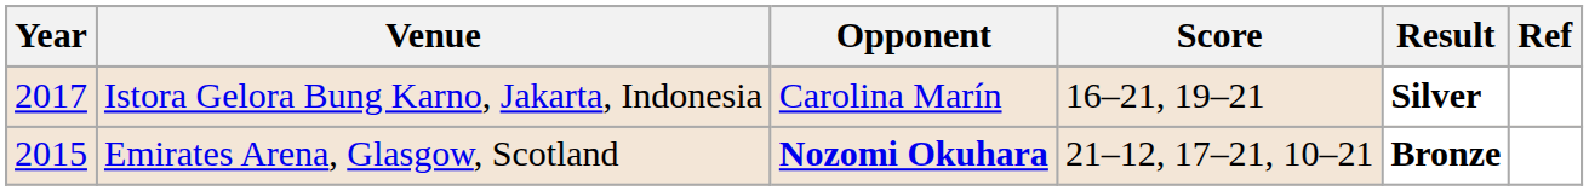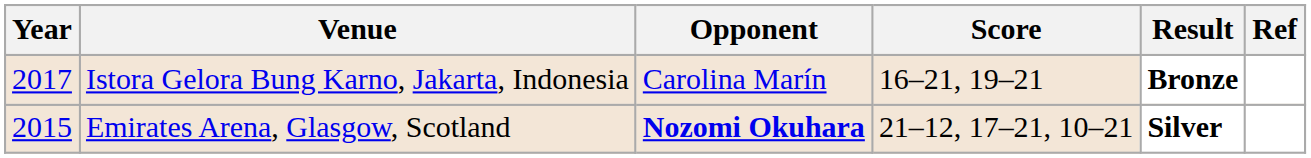 <table class="sortable wikitable" style="font-size: 90%">
 <tr>
 <th>Year</th>
 <th>Venue</th>
 <th>Opponent</th>
 <th>Score</th>
 <th>Result</th>
 <th>Ref</th>
 </tr>
 <tr style="background:#F3E6D7">
 <td align="center"><a href='#'>2017</a></td>
 <td align="left"><a href='#'>Istora Gelora Bung Karno</a>, <a href='#'>Jakarta</a>, Indonesia</td>
 <td align="left"> <a href='#'>Carolina Marín</a></td>
 <td align="left">16–21, 19–21</td>
-<td style="text-align:left; background:white"> <strong>Silver</strong></td>
+<td style="text-align:left; background:white"> <strong>Bronze</strong></td>
 <td style="text-align:center; background:white"></td>
 </tr>
 <tr style="background:#F3E6D7">
 <td align="center"><a href='#'>2015</a></td>
 <td align="left"><a href='#'>Emirates Arena</a>, <a href='#'>Glasgow</a>, Scotland</td>
 <td align="left"><strong> <a href='#'>Nozomi Okuhara</a></strong></td>
 <td align="left">21–12, 17–21, 10–21</td>
-<td style="text-align:left; background:white"> <strong>Bronze</strong></td>
+<td style="text-align:left; background:white"> <strong>Silver</strong></td>
 <td style="text-align:center; background:white"></td>
 </tr>
 </table>
